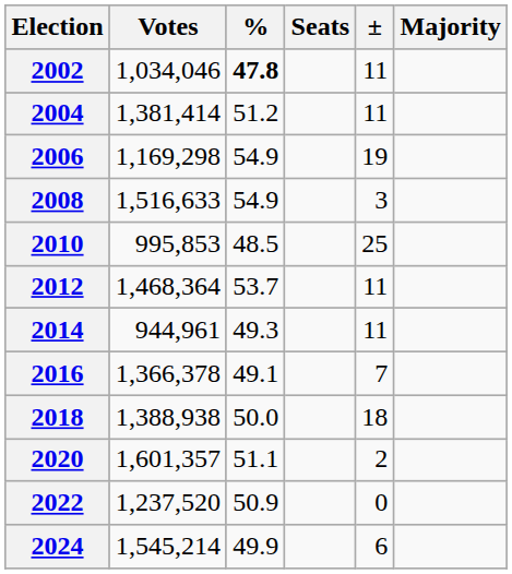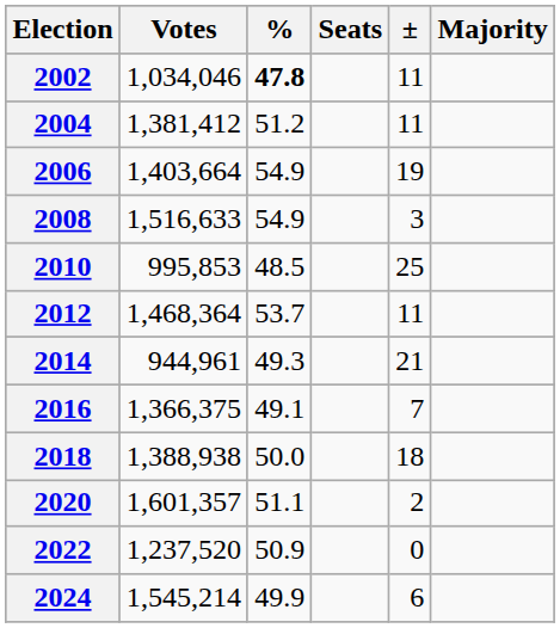 <table class="wikitable sortable" style="font-size: 90%;text-align:right;">
 <tr>
 <th>Election</th>
 <th>Votes</th>
 <th>%</th>
 <th>Seats</th>
 <th>±</th>
 <th>Majority</th>
 </tr>
 <tr>
 <th><a href='#'>2002</a></th>
 <td>1,034,046</td>
 <td><strong>47.8</strong></td>
 <td></td>
 <td> 11</td>
 <td></td>
 </tr>
 <tr>
 <th><a href='#'>2004</a></th>
-<td>1,381,414</td>
+<td>1,381,412</td>
 <td>51.2</td>
 <td></td>
 <td> 11</td>
 <td></td>
 </tr>
 <tr>
 <th><a href='#'>2006</a></th>
-<td>1,169,298</td>
+<td>1,403,664</td>
 <td>54.9</td>
 <td></td>
 <td> 19</td>
 <td></td>
 </tr>
 <tr>
 <th><a href='#'>2008</a></th>
 <td>1,516,633</td>
 <td>54.9</td>
 <td></td>
 <td> 3</td>
 <td></td>
 </tr>
 <tr>
 <th><a href='#'>2010</a></th>
 <td>995,853</td>
 <td>48.5</td>
 <td></td>
 <td> 25</td>
 <td></td>
 </tr>
 <tr>
 <th><a href='#'>2012</a></th>
 <td>1,468,364</td>
 <td>53.7</td>
 <td></td>
 <td> 11</td>
 <td></td>
 </tr>
 <tr>
 <th><a href='#'>2014</a></th>
 <td>944,961</td>
 <td>49.3</td>
 <td></td>
-<td> 11</td>
+<td> 21</td>
 <td></td>
 </tr>
 <tr>
 <th><a href='#'>2016</a></th>
-<td>1,366,378</td>
+<td>1,366,375</td>
 <td>49.1</td>
 <td></td>
 <td> 7</td>
 <td></td>
 </tr>
 <tr>
 <th><a href='#'>2018</a></th>
 <td>1,388,938</td>
 <td>50.0</td>
 <td></td>
 <td> 18</td>
 <td></td>
 </tr>
 <tr>
 <th><a href='#'>2020</a></th>
 <td>1,601,357</td>
 <td>51.1</td>
 <td></td>
 <td> 2</td>
 <td></td>
 </tr>
 <tr>
 <th><a href='#'>2022</a></th>
 <td>1,237,520</td>
 <td>50.9</td>
 <td></td>
 <td> 0</td>
 <td></td>
 </tr>
 <tr>
 <th><a href='#'>2024</a></th>
 <td>1,545,214</td>
 <td>49.9</td>
 <td></td>
 <td> 6</td>
 <td></td>
 </tr>
 </table>
